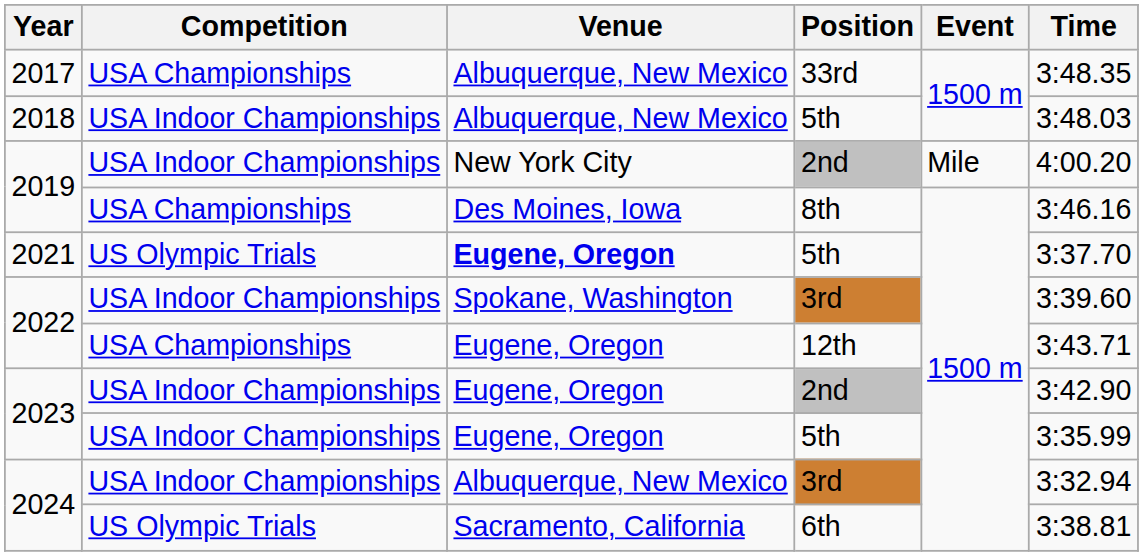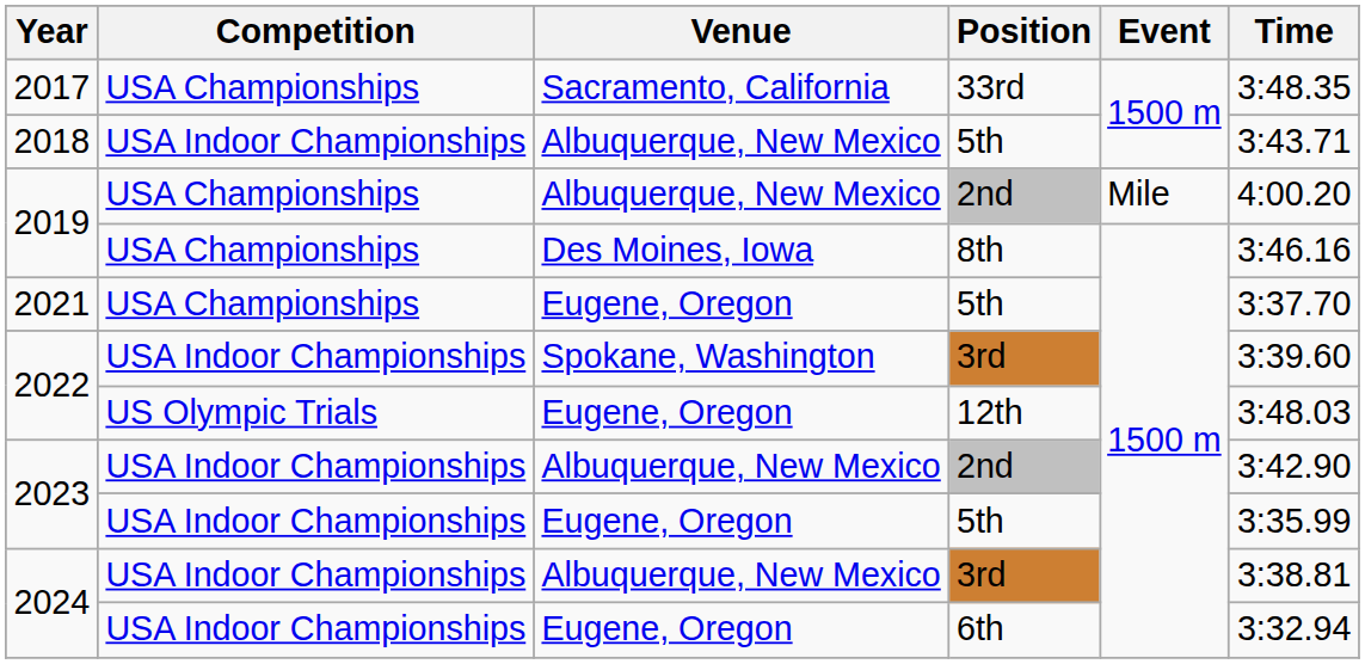 <table class="wikitable">
 <tr>
 <th>Year</th>
 <th>Competition</th>
 <th>Venue</th>
 <th>Position</th>
 <th>Event</th>
 <th>Time</th>
 </tr>
 <tr>
 <td>2017</td>
 <td><a href='#'>USA Championships</a></td>
-<td><a href='#'>Albuquerque, New Mexico</a></td>
+<td><a href='#'>Sacramento, California</a></td>
 <td>33rd</td>
 <td rowspan="2"><a href='#'>1500 m</a></td>
 <td>3:48.35</td>
 </tr>
 <tr>
 <td>2018</td>
 <td><a href='#'>USA Indoor Championships</a></td>
 <td><a href='#'>Albuquerque, New Mexico</a></td>
 <td>5th</td>
-<td>3:48.03</td>
+<td>3:43.71</td>
 </tr>
 <tr>
 <td rowspan="2">2019</td>
-<td><a href='#'>USA Indoor Championships</a></td>
-<td>New York City</td>
+<td><a href='#'>USA Championships</a></td>
+<td><a href='#'>Albuquerque, New Mexico</a></td>
 <td bgcolor=silver>2nd</td>
 <td>Mile</td>
 <td>4:00.20</td>
 </tr>
 <tr>
 <td><a href='#'>USA Championships</a></td>
 <td><a href='#'>Des Moines, Iowa</a></td>
 <td>8th</td>
 <td rowspan="8"><a href='#'>1500 m</a></td>
 <td>3:46.16</td>
 </tr>
 <tr>
 <td>2021</td>
-<td><a href='#'>US Olympic Trials</a></td>
-<td><strong><a href='#'>Eugene, Oregon</a></strong></td>
+<td><a href='#'>USA Championships</a></td>
+<td><a href='#'>Eugene, Oregon</a></td>
 <td>5th</td>
 <td>3:37.70</td>
 </tr>
 <tr>
 <td rowspan="2">2022</td>
 <td><a href='#'>USA Indoor Championships</a></td>
 <td><a href='#'>Spokane, Washington</a></td>
 <td bgcolor=#CD7F32>3rd</td>
 <td>3:39.60</td>
 </tr>
 <tr>
-<td><a href='#'>USA Championships</a></td>
+<td><a href='#'>US Olympic Trials</a></td>
 <td><a href='#'>Eugene, Oregon</a></td>
 <td>12th</td>
-<td>3:43.71</td>
+<td>3:48.03</td>
 </tr>
 <tr>
 <td rowspan="2">2023</td>
 <td><a href='#'>USA Indoor Championships</a></td>
-<td><a href='#'>Eugene, Oregon</a></td>
+<td><a href='#'>Albuquerque, New Mexico</a></td>
 <td bgcolor=silver>2nd</td>
 <td>3:42.90</td>
 </tr>
 <tr>
 <td><a href='#'>USA Indoor Championships</a></td>
 <td><a href='#'>Eugene, Oregon</a></td>
 <td>5th</td>
 <td>3:35.99</td>
 </tr>
 <tr>
 <td rowspan=2>2024</td>
 <td><a href='#'>USA Indoor Championships</a></td>
 <td><a href='#'>Albuquerque, New Mexico</a></td>
 <td bgcolor=#CD7F32>3rd</td>
+<td>3:38.81</td>
+</tr>
+<tr>
+<td><a href='#'>USA Indoor Championships</a></td>
+<td><a href='#'>Eugene, Oregon</a></td>
+<td>6th</td>
 <td>3:32.94</td>
 </tr>
-<tr>
-<td><a href='#'>US Olympic Trials</a></td>
-<td><a href='#'>Sacramento, California</a></td>
-<td>6th</td>
-<td>3:38.81</td>
-</tr>
 </table>
